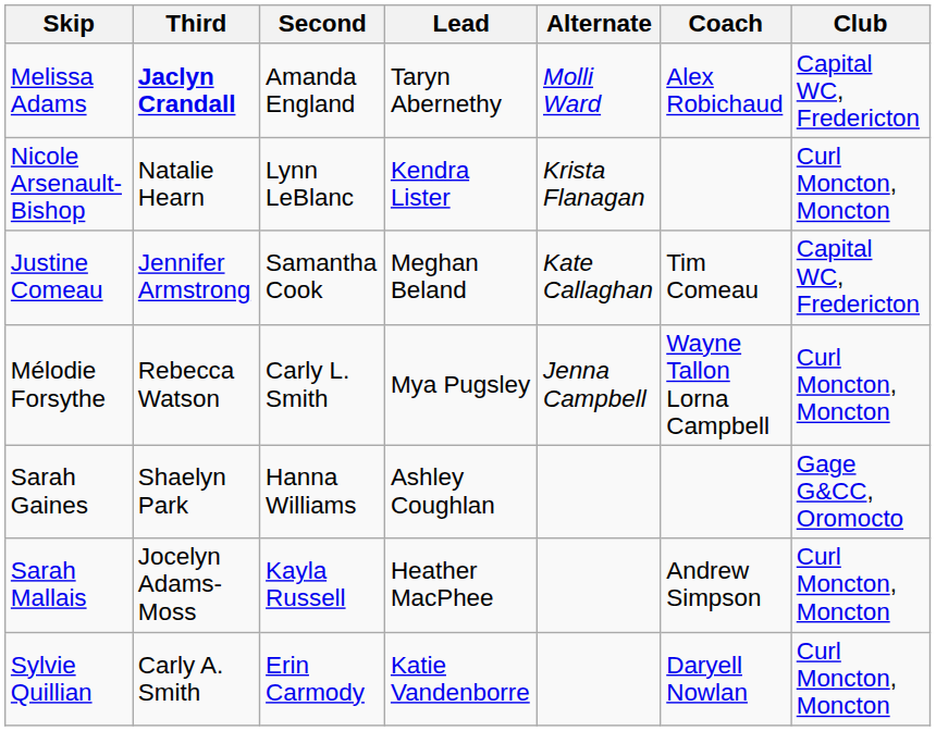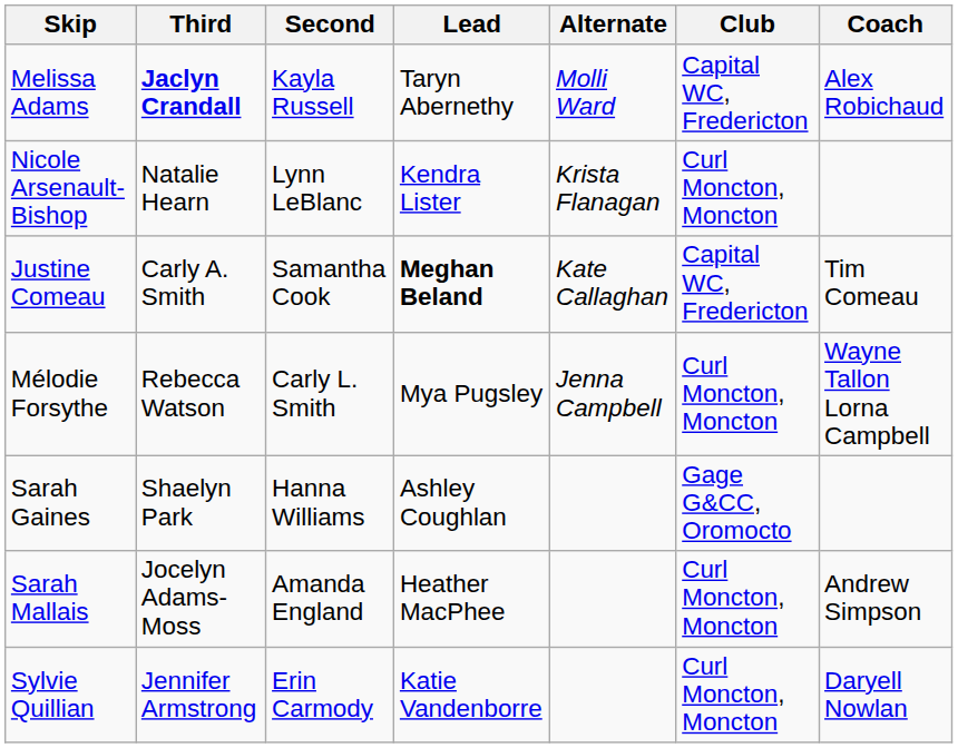 <table class="wikitable">
 <tr>
 <th scope="col">Skip</th>
 <th scope="col">Third</th>
 <th scope="col">Second</th>
 <th scope="col">Lead</th>
 <th scope="col">Alternate</th>
+<th scope="col">Club</th>
 <th scope="col">Coach</th>
-<th scope="col">Club</th>
 </tr>
 <tr>
 <td><a href='#'>Melissa Adams</a></td>
 <td><strong><a href='#'>Jaclyn Crandall</a></strong></td>
-<td>Amanda England</td>
+<td><a href='#'>Kayla Russell</a></td>
 <td>Taryn Abernethy</td>
 <td><em><a href='#'>Molli Ward</a></em></td>
+<td><a href='#'>Capital WC</a>, <a href='#'>Fredericton</a></td>
 <td><a href='#'>Alex Robichaud</a></td>
-<td><a href='#'>Capital WC</a>, <a href='#'>Fredericton</a></td>
 </tr>
 <tr>
 <td><a href='#'>Nicole Arsenault-Bishop</a></td>
 <td>Natalie Hearn</td>
 <td>Lynn LeBlanc</td>
 <td><a href='#'>Kendra Lister</a></td>
 <td><em>Krista Flanagan</em></td>
+<td><a href='#'>Curl Moncton</a>, <a href='#'>Moncton</a></td>
 <td></td>
-<td><a href='#'>Curl Moncton</a>, <a href='#'>Moncton</a></td>
 </tr>
 <tr>
 <td><a href='#'>Justine Comeau</a></td>
-<td><a href='#'>Jennifer Armstrong</a></td>
+<td>Carly A. Smith</td>
 <td>Samantha Cook</td>
-<td>Meghan Beland</td>
+<td><strong>Meghan Beland</strong></td>
 <td><em>Kate Callaghan</em></td>
+<td><a href='#'>Capital WC</a>, <a href='#'>Fredericton</a></td>
 <td>Tim Comeau</td>
-<td><a href='#'>Capital WC</a>, <a href='#'>Fredericton</a></td>
 </tr>
 <tr>
 <td>Mélodie Forsythe</td>
 <td>Rebecca Watson</td>
 <td>Carly L. Smith</td>
 <td>Mya Pugsley</td>
 <td><em>Jenna Campbell</em></td>
+<td><a href='#'>Curl Moncton</a>, <a href='#'>Moncton</a></td>
 <td><a href='#'>Wayne Tallon</a> <br> Lorna Campbell</td>
-<td><a href='#'>Curl Moncton</a>, <a href='#'>Moncton</a></td>
 </tr>
 <tr>
 <td>Sarah Gaines</td>
 <td>Shaelyn Park</td>
 <td>Hanna Williams</td>
 <td>Ashley Coughlan</td>
 <td></td>
+<td><a href='#'>Gage G&CC</a>, <a href='#'>Oromocto</a></td>
 <td></td>
-<td><a href='#'>Gage G&CC</a>, <a href='#'>Oromocto</a></td>
 </tr>
 <tr>
 <td><a href='#'>Sarah Mallais</a></td>
 <td>Jocelyn Adams-Moss</td>
-<td><a href='#'>Kayla Russell</a></td>
+<td>Amanda England</td>
 <td>Heather MacPhee</td>
 <td></td>
+<td><a href='#'>Curl Moncton</a>, <a href='#'>Moncton</a></td>
 <td>Andrew Simpson</td>
-<td><a href='#'>Curl Moncton</a>, <a href='#'>Moncton</a></td>
 </tr>
 <tr>
 <td><a href='#'>Sylvie Quillian</a></td>
-<td>Carly A. Smith</td>
+<td><a href='#'>Jennifer Armstrong</a></td>
 <td><a href='#'>Erin Carmody</a></td>
 <td><a href='#'>Katie Vandenborre</a></td>
 <td></td>
+<td><a href='#'>Curl Moncton</a>, <a href='#'>Moncton</a></td>
 <td><a href='#'>Daryell Nowlan</a></td>
-<td><a href='#'>Curl Moncton</a>, <a href='#'>Moncton</a></td>
 </tr>
 </table>
